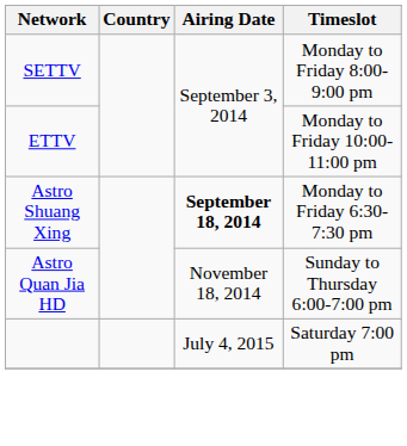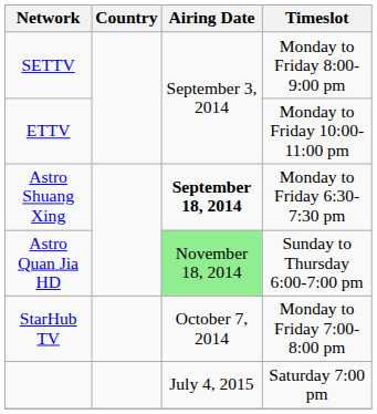 <table class="wikitable" style="text-align:center;width:55%;">
 <tr>
 <th>Network</th>
 <th>Country</th>
 <th>Airing Date</th>
 <th>Timeslot</th>
 </tr>
 <tr>
 <td><a href='#'>SETTV</a></td>
 <td rowspan=2></td>
 <td rowspan=2>September 3, 2014</td>
 <td>Monday to Friday 8:00-9:00 pm</td>
 </tr>
 <tr>
 <td><a href='#'>ETTV</a></td>
 <td>Monday to Friday 10:00-11:00 pm</td>
 </tr>
 <tr>
 <td><a href='#'>Astro Shuang Xing</a></td>
 <td rowspan=2></td>
 <td><strong>September 18, 2014</strong></td>
 <td>Monday to Friday 6:30-7:30 pm</td>
 </tr>
 <tr>
 <td><a href='#'>Astro Quan Jia HD</a></td>
-<td>November 18, 2014</td>
+<td style="background: lightgreen;">November 18, 2014</td>
 <td>Sunday to Thursday 6:00-7:00 pm</td>
+</tr>
+<tr>
+<td><a href='#'>StarHub TV</a></td>
+<td></td>
+<td>October 7, 2014</td>
+<td>Monday to Friday 7:00-8:00 pm</td>
 </tr>
 <tr>
 <td></td>
 <td></td>
 <td>July 4, 2015</td>
 <td>Saturday 7:00 pm</td>
 </tr>
 <tr>
 </tr>
 </table>
